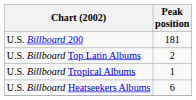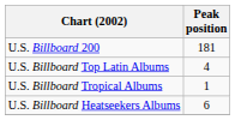 <table class="wikitable">
 <tr>
 <th align="left">Chart (2002)</th>
 <th align="left">Peak<br>position</th>
 </tr>
 <tr>
 <td align="left">U.S. <a href='#'><em>Billboard</em> 200</a></td>
 <td align="center">181</td>
 </tr>
 <tr>
 <td align="left">U.S. <em>Billboard</em> <a href='#'>Top Latin Albums</a></td>
-<td align="center">2</td>
+<td align="center">4</td>
 </tr>
 <tr>
 <td align="left">U.S. <em>Billboard</em> <a href='#'>Tropical Albums</a></td>
 <td align="center">1</td>
 </tr>
 <tr>
 <td align="left">U.S. <em>Billboard</em> <a href='#'>Heatseekers Albums</a></td>
 <td align="center">6</td>
 </tr>
 <tr>
 </tr>
 </table>
